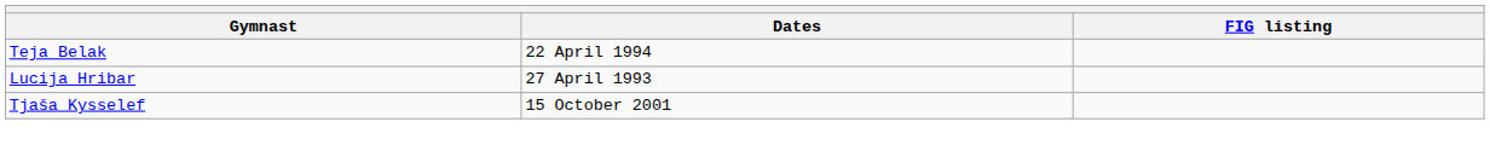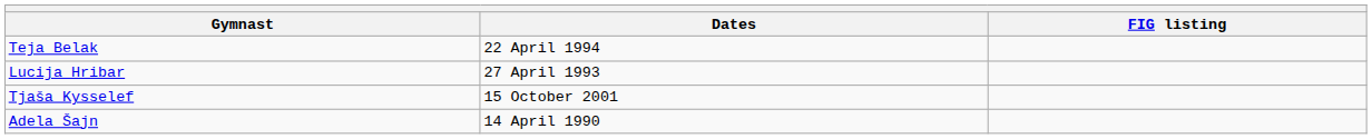 <table class="wikitable mw-collapsible mw-collapsed" width="75%">
 <tr>
 <th colspan="3"></th>
 </tr>
 <tr>
 <th>Gymnast</th>
 <th>Dates</th>
 <th><a href='#'>FIG</a> listing</th>
 </tr>
 <tr>
 <td><a href='#'>Teja Belak</a></td>
 <td>22 April 1994</td>
 <td></td>
 </tr>
 <tr>
 <td><a href='#'>Lucija Hribar</a></td>
 <td>27 April 1993</td>
 <td></td>
 </tr>
 <tr>
 <td><a href='#'>Tjaša Kysselef</a></td>
 <td>15 October 2001</td>
 <td></td>
 </tr>
+<tr>
+<td><a href='#'>Adela Šajn</a></td>
+<td>14 April 1990</td>
+<td></td>
+</tr>
 </table>
